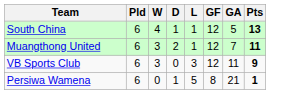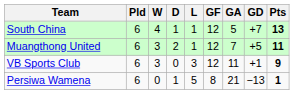 <table class="wikitable" style="text-align:center;">
 <tr>
 <th width=175>Team</th>
 <th width=20 abbr="Played">Pld</th>
 <th width=20 abbr="Won">W</th>
 <th width=20 abbr="Drawn">D</th>
 <th width=20 abbr="Lost">L</th>
 <th width=20 abbr="Goals for">GF</th>
 <th width=20 abbr="Goals against">GA</th>
+<th width=20 abbr="Goal difference">GD</th>
 <th width=20 abbr="Points">Pts</th>
 </tr>
 <tr style="background:#ccffcc;">
 <td align="left"> <a href='#'>South China</a></td>
 <td>6</td>
 <td>4</td>
 <td>1</td>
 <td>1</td>
 <td>12</td>
 <td>5</td>
+<td>+7</td>
 <td><strong>13</strong></td>
 </tr>
 <tr style="background:#ccffcc;">
 <td align="left"> <a href='#'>Muangthong United</a></td>
 <td>6</td>
 <td>3</td>
 <td>2</td>
 <td>1</td>
 <td>12</td>
 <td>7</td>
+<td>+5</td>
 <td><strong>11</strong></td>
 </tr>
 <tr>
 <td align="left"> <a href='#'>VB Sports Club</a></td>
 <td>6</td>
 <td>3</td>
 <td>0</td>
 <td>3</td>
 <td>12</td>
 <td>11</td>
+<td>+1</td>
 <td><strong>9</strong></td>
 </tr>
 <tr>
 <td align="left"> <a href='#'>Persiwa Wamena</a></td>
 <td>6</td>
 <td>0</td>
 <td>1</td>
 <td>5</td>
 <td>8</td>
 <td>21</td>
+<td>−13</td>
 <td><strong>1</strong></td>
 </tr>
 </table>
